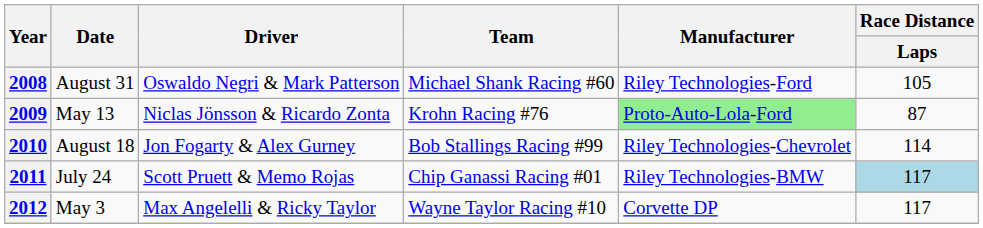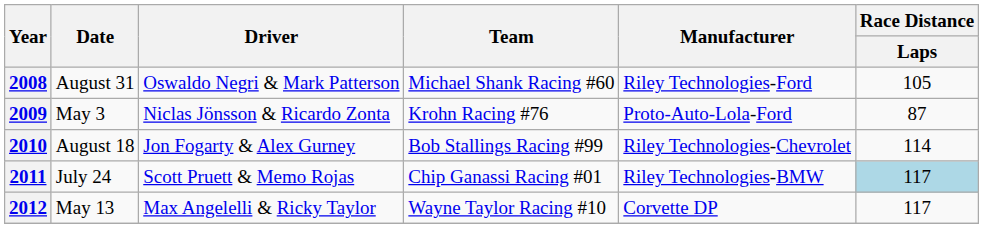 <table class="wikitable" style="font-size: 95%;">
 <tr>
 <th rowspan="2">Year</th>
 <th rowspan="2">Date</th>
 <th rowspan="2">Driver</th>
 <th rowspan="2">Team</th>
 <th rowspan="2">Manufacturer</th>
 <th colspan="1">Race Distance</th>
 </tr>
 <tr>
 <th>Laps</th>
 </tr>
 <tr>
 <th><a href='#'>2008</a></th>
 <td>August 31</td>
 <td> <a href='#'>Oswaldo Negri</a> &  <a href='#'>Mark Patterson</a></td>
 <td><a href='#'>Michael Shank Racing</a> #60</td>
 <td><a href='#'>Riley Technologies</a>-<a href='#'>Ford</a></td>
 <td style="text-align:center;">105</td>
 </tr>
 <tr>
 <th><a href='#'>2009</a></th>
-<td>May 13</td>
+<td>May 3</td>
 <td> <a href='#'>Niclas Jönsson</a> &  <a href='#'>Ricardo Zonta</a></td>
 <td><a href='#'>Krohn Racing</a> #76</td>
-<td style="background: lightgreen;"><a href='#'>Proto-Auto-Lola</a>-<a href='#'>Ford</a></td>
+<td><a href='#'>Proto-Auto-Lola</a>-<a href='#'>Ford</a></td>
 <td style="text-align:center;">87</td>
 </tr>
 <tr>
 <th><a href='#'>2010</a></th>
 <td>August 18</td>
 <td> <a href='#'>Jon Fogarty</a> &  <a href='#'>Alex Gurney</a></td>
 <td><a href='#'>Bob Stallings Racing</a> #99</td>
 <td><a href='#'>Riley Technologies</a>-<a href='#'>Chevrolet</a></td>
 <td style="text-align:center;">114</td>
 </tr>
 <tr>
 <th><a href='#'>2011</a></th>
 <td>July 24</td>
 <td> <a href='#'>Scott Pruett</a> &  <a href='#'>Memo Rojas</a></td>
 <td><a href='#'>Chip Ganassi Racing</a> #01</td>
 <td><a href='#'>Riley Technologies</a>-<a href='#'>BMW</a></td>
 <td style="background: lightblue; text-align:center;">117</td>
 </tr>
 <tr>
 <th><a href='#'>2012</a></th>
-<td>May 3</td>
+<td>May 13</td>
 <td> <a href='#'>Max Angelelli</a> &  <a href='#'>Ricky Taylor</a></td>
 <td><a href='#'>Wayne Taylor Racing</a> #10</td>
 <td><a href='#'>Corvette DP</a></td>
 <td style="text-align:center;">117</td>
 </tr>
 <tr>
 </tr>
 </table>
